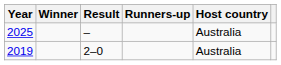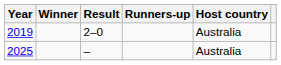 <table class="wikitable plainrowheaders" style="font-size:95%">
 <tr>
 <th scope="col">Year</th>
 <th scope="col">Winner</th>
 <th scope="col">Result</th>
 <th scope="col">Runners-up</th>
 <th scope="col">Host country</th>
 <th scope="col"></th>
 </tr>
 <tr>
+<td><a href='#'>2019</a></td>
+<td></td>
+<td>2–0</td>
+<td></td>
+<td>Australia</td>
+<td></td>
+</tr>
+<tr>
 <td><a href='#'>2025</a></td>
 <td></td>
 <td>–</td>
 <td></td>
 <td>Australia</td>
 <td></td>
 </tr>
-<tr>
-<td><a href='#'>2019</a></td>
-<td></td>
-<td>2–0</td>
-<td></td>
-<td>Australia</td>
-<td></td>
-</tr>
 </table>
